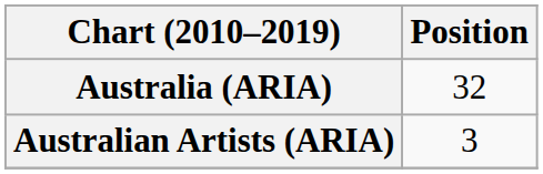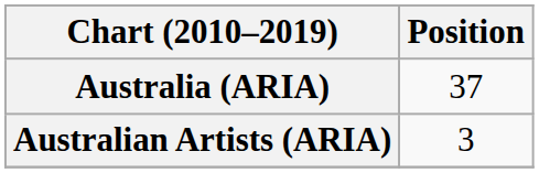 <table class="wikitable sortable plainrowheaders" style="text-align:center">
 <tr>
 <th scope="col">Chart (2010–2019)</th>
 <th scope="col">Position</th>
 </tr>
 <tr>
 <th scope="row">Australia (ARIA)</th>
-<td>32</td>
+<td>37</td>
 </tr>
 <tr>
 <th scope="row">Australian Artists (ARIA)</th>
 <td>3</td>
 </tr>
 <tr>
 </tr>
 </table>
